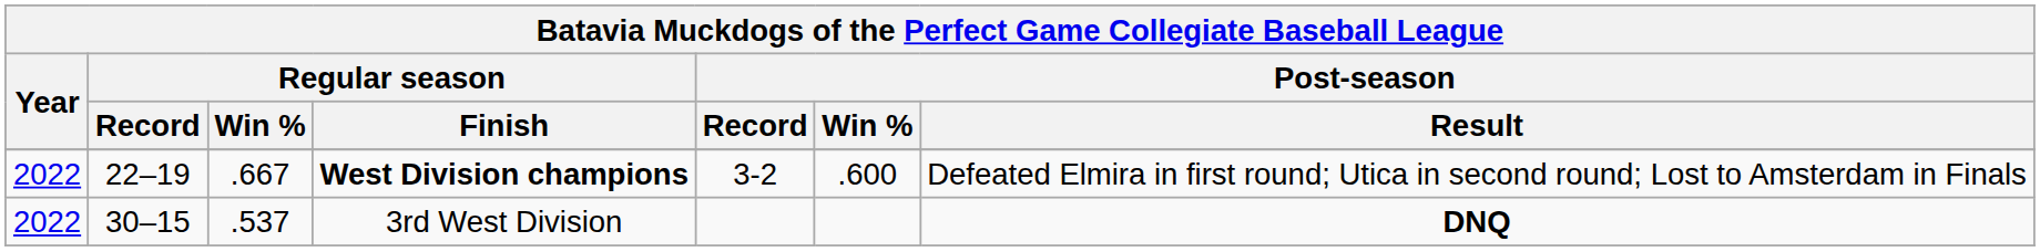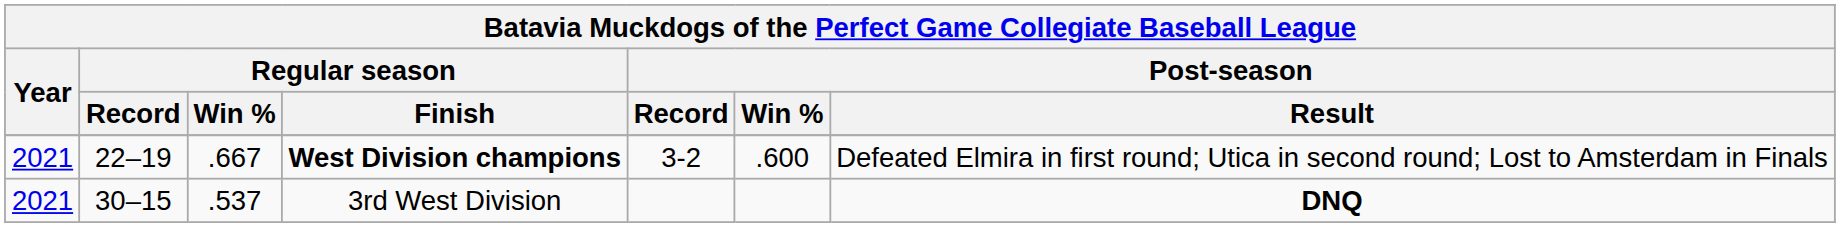 <table class="wikitable" style="margin: 1em auto; font-size: 95%; text-align:center;">
 <tr>
 <th colspan="9">Batavia Muckdogs of the <a href='#'>Perfect Game Collegiate Baseball League</a></th>
 </tr>
 <tr>
 <th rowspan="2">Year</th>
 <th colspan="3">Regular season</th>
 <th colspan="6">Post-season</th>
 </tr>
 <tr>
 <th>Record</th>
 <th>Win %</th>
 <th>Finish</th>
 <th>Record</th>
 <th>Win %</th>
 <th>Result</th>
 </tr>
 <tr>
 </tr>
 <tr>
 </tr>
 <tr>
-<td><a href='#'>2022</a></td>
+<td><a href='#'>2021</a></td>
 <td>22–19</td>
 <td>.667</td>
 <td><strong>West Division champions</strong></td>
 <td>3-2</td>
 <td>.600</td>
 <td>Defeated Elmira in first round; Utica in second round; Lost to Amsterdam in Finals</td>
 </tr>
 <tr>
-<td><a href='#'>2022</a></td>
+<td><a href='#'>2021</a></td>
 <td>30–15</td>
 <td>.537</td>
 <td>3rd West Division</td>
 <td></td>
 <td></td>
 <td><strong>DNQ</strong></td>
 </tr>
 </table>
